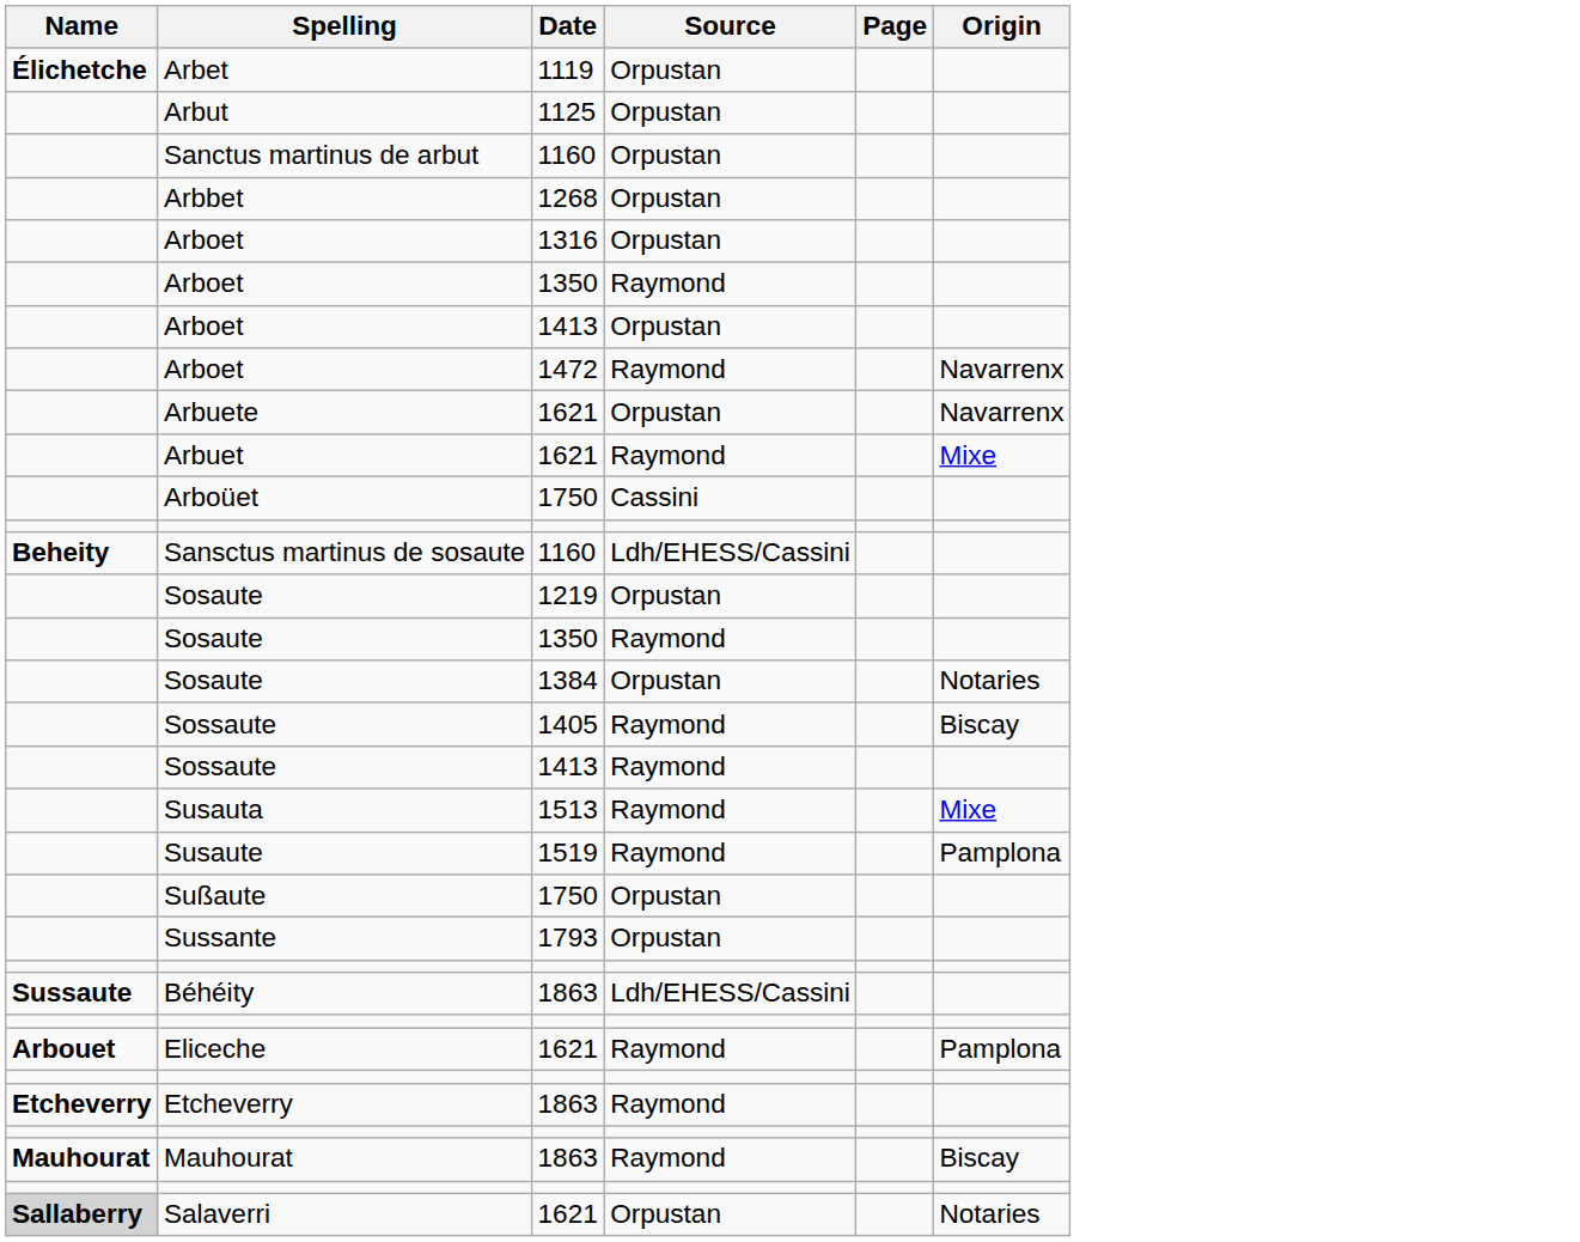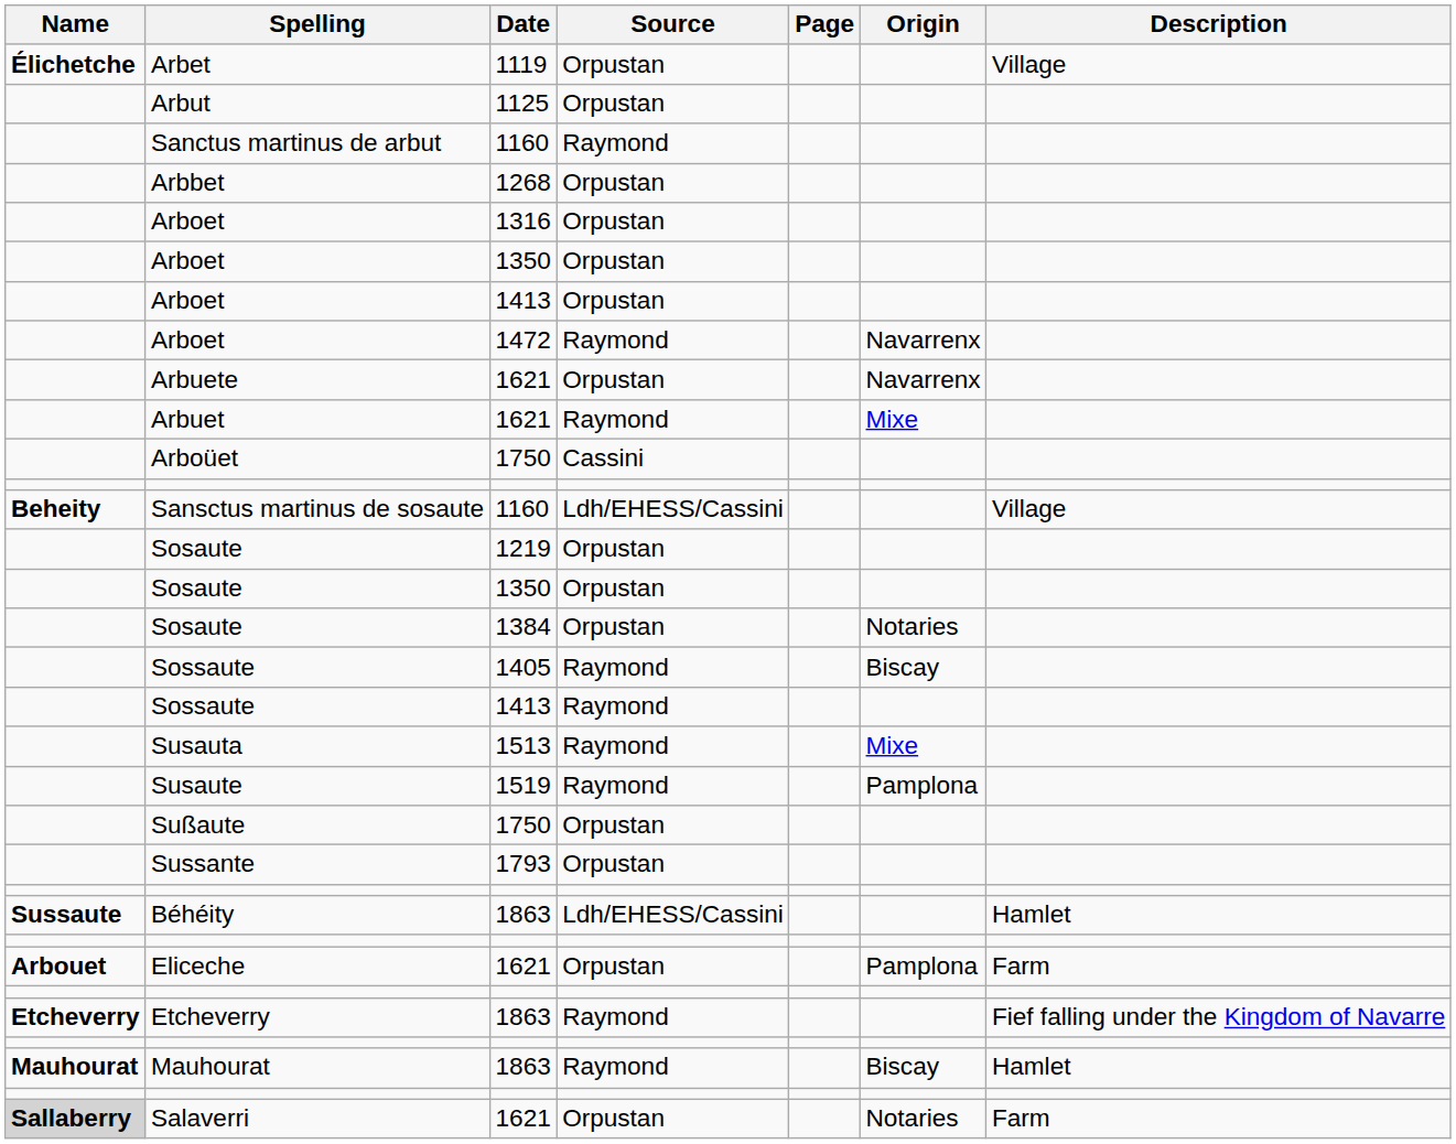 <table class="wikitable">
 <tr>
 <th>Name</th>
 <th>Spelling</th>
 <th>Date</th>
 <th>Source</th>
 <th>Page</th>
 <th>Origin</th>
+<th>Description</th>
 </tr>
 <tr>
 <td><strong>Élichetche</strong></td>
 <td>Arbet</td>
 <td>1119</td>
 <td>Orpustan</td>
 <td></td>
 <td></td>
+<td>Village</td>
 </tr>
 <tr>
 <td></td>
 <td>Arbut</td>
 <td>1125</td>
 <td>Orpustan</td>
 <td></td>
 <td></td>
+<td></td>
 </tr>
 <tr>
 <td></td>
 <td>Sanctus martinus de arbut</td>
 <td>1160</td>
-<td>Orpustan</td>
+<td>Raymond</td>
+<td></td>
 <td></td>
 <td></td>
 </tr>
 <tr>
 <td></td>
 <td>Arbbet</td>
 <td>1268</td>
 <td>Orpustan</td>
 <td></td>
 <td></td>
+<td></td>
 </tr>
 <tr>
 <td></td>
 <td>Arboet</td>
 <td>1316</td>
 <td>Orpustan</td>
 <td></td>
 <td></td>
+<td></td>
 </tr>
 <tr>
 <td></td>
 <td>Arboet</td>
 <td>1350</td>
-<td>Raymond</td>
+<td>Orpustan</td>
+<td></td>
 <td></td>
 <td></td>
 </tr>
 <tr>
 <td></td>
 <td>Arboet</td>
 <td>1413</td>
 <td>Orpustan</td>
 <td></td>
 <td></td>
+<td></td>
 </tr>
 <tr>
 <td></td>
 <td>Arboet</td>
 <td>1472</td>
 <td>Raymond</td>
 <td></td>
 <td>Navarrenx</td>
+<td></td>
 </tr>
 <tr>
 <td></td>
 <td>Arbuete</td>
 <td>1621</td>
 <td>Orpustan</td>
 <td></td>
 <td>Navarrenx</td>
+<td></td>
 </tr>
 <tr>
 <td></td>
 <td>Arbuet</td>
 <td>1621</td>
 <td>Raymond</td>
 <td></td>
 <td><a href='#'>Mixe</a></td>
+<td></td>
 </tr>
 <tr>
 <td></td>
 <td>Arboüet</td>
 <td>1750</td>
 <td>Cassini</td>
 <td></td>
 <td></td>
+<td></td>
 </tr>
 <tr>
+<td></td>
 <td></td>
 <td></td>
 <td></td>
 <td></td>
 <td></td>
 <td></td>
 </tr>
 <tr>
 <td><strong>Beheity</strong></td>
 <td>Sansctus martinus de sosaute</td>
 <td>1160</td>
 <td>Ldh/EHESS/Cassini</td>
 <td></td>
 <td></td>
+<td>Village</td>
 </tr>
 <tr>
 <td></td>
 <td>Sosaute</td>
 <td>1219</td>
 <td>Orpustan</td>
 <td></td>
 <td></td>
+<td></td>
 </tr>
 <tr>
 <td></td>
 <td>Sosaute</td>
 <td>1350</td>
-<td>Raymond</td>
+<td>Orpustan</td>
+<td></td>
 <td></td>
 <td></td>
 </tr>
 <tr>
 <td></td>
 <td>Sosaute</td>
 <td>1384</td>
 <td>Orpustan</td>
 <td></td>
 <td>Notaries</td>
+<td></td>
 </tr>
 <tr>
 <td></td>
 <td>Sossaute</td>
 <td>1405</td>
 <td>Raymond</td>
 <td></td>
 <td>Biscay</td>
+<td></td>
 </tr>
 <tr>
 <td></td>
 <td>Sossaute</td>
 <td>1413</td>
 <td>Raymond</td>
+<td></td>
 <td></td>
 <td></td>
 </tr>
 <tr>
 <td></td>
 <td>Susauta</td>
 <td>1513</td>
 <td>Raymond</td>
 <td></td>
 <td><a href='#'>Mixe</a></td>
+<td></td>
 </tr>
 <tr>
 <td></td>
 <td>Susaute</td>
 <td>1519</td>
 <td>Raymond</td>
 <td></td>
 <td>Pamplona</td>
+<td></td>
 </tr>
 <tr>
 <td></td>
 <td>Sußaute</td>
 <td>1750</td>
 <td>Orpustan</td>
+<td></td>
 <td></td>
 <td></td>
 </tr>
 <tr>
 <td></td>
 <td>Sussante</td>
 <td>1793</td>
 <td>Orpustan</td>
 <td></td>
 <td></td>
+<td></td>
 </tr>
 <tr>
+<td></td>
 <td></td>
 <td></td>
 <td></td>
 <td></td>
 <td></td>
 <td></td>
 </tr>
 <tr>
 <td><strong>Sussaute</strong></td>
 <td>Béhéity</td>
 <td>1863</td>
 <td>Ldh/EHESS/Cassini</td>
 <td></td>
 <td></td>
+<td>Hamlet</td>
 </tr>
 <tr>
+<td></td>
 <td></td>
 <td></td>
 <td></td>
 <td></td>
 <td></td>
 <td></td>
 </tr>
 <tr>
 <td><strong>Arbouet</strong></td>
 <td>Eliceche</td>
 <td>1621</td>
-<td>Raymond</td>
+<td>Orpustan</td>
 <td></td>
 <td>Pamplona</td>
+<td>Farm</td>
 </tr>
 <tr>
+<td></td>
 <td></td>
 <td></td>
 <td></td>
 <td></td>
 <td></td>
 <td></td>
 </tr>
 <tr>
 <td><strong>Etcheverry</strong></td>
 <td>Etcheverry</td>
 <td>1863</td>
 <td>Raymond</td>
 <td></td>
 <td></td>
+<td>Fief falling under the <a href='#'>Kingdom of Navarre</a></td>
 </tr>
 <tr>
+<td></td>
 <td></td>
 <td></td>
 <td></td>
 <td></td>
 <td></td>
 <td></td>
 </tr>
 <tr>
 <td><strong>Mauhourat</strong></td>
 <td>Mauhourat</td>
 <td>1863</td>
 <td>Raymond</td>
 <td></td>
 <td>Biscay</td>
+<td>Hamlet</td>
 </tr>
 <tr>
+<td></td>
 <td></td>
 <td></td>
 <td></td>
 <td></td>
 <td></td>
 <td></td>
 </tr>
 <tr>
 <td style="background: lightgrey;"><strong>Sallaberry</strong></td>
 <td>Salaverri</td>
 <td>1621</td>
 <td>Orpustan</td>
 <td></td>
 <td>Notaries</td>
+<td>Farm</td>
 </tr>
 </table>
